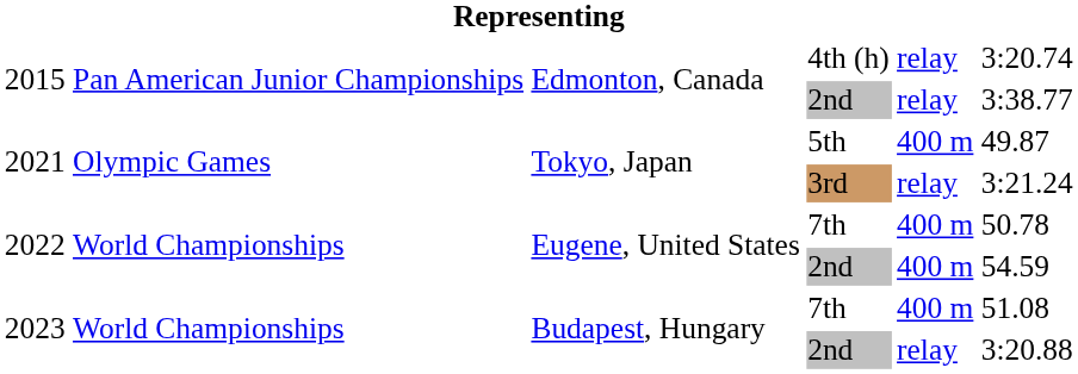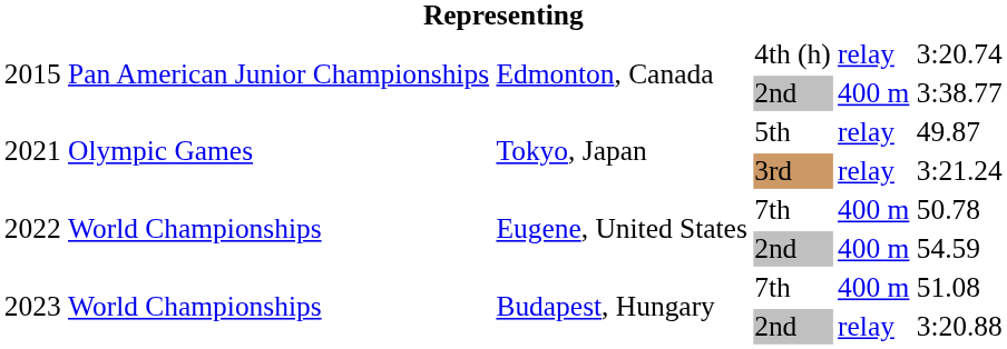 <table>
 <tr>
 <th colspan="6">Representing </th>
 </tr>
 <tr>
 <td rowspan=2>2015</td>
 <td rowspan=2><a href='#'>Pan American Junior Championships</a></td>
 <td rowspan=2><a href='#'>Edmonton</a>, Canada</td>
 <td>4th (h)</td>
 <td><a href='#'> relay</a></td>
 <td>3:20.74</td>
 </tr>
 <tr>
 <td bgcolor=silver>2nd</td>
-<td><a href='#'> relay</a></td>
+<td><a href='#'>400 m</a></td>
 <td>3:38.77</td>
 </tr>
 <tr>
 <td rowspan=2>2021</td>
 <td rowspan=2><a href='#'>Olympic Games</a></td>
 <td rowspan=2><a href='#'>Tokyo</a>, Japan</td>
 <td>5th</td>
-<td><a href='#'>400 m</a></td>
+<td><a href='#'> relay</a></td>
 <td>49.87</td>
 </tr>
 <tr>
 <td bgcolor=cc9966>3rd</td>
 <td><a href='#'> relay</a></td>
 <td>3:21.24</td>
 </tr>
 <tr>
 <td rowspan=2>2022</td>
 <td rowspan=2><a href='#'>World Championships</a></td>
 <td rowspan=2><a href='#'>Eugene</a>, United States</td>
 <td>7th</td>
 <td><a href='#'>400 m</a></td>
 <td>50.78</td>
 </tr>
 <tr>
 <td bgcolor=silver>2nd</td>
 <td><a href='#'>400 m</a></td>
 <td>54.59</td>
 </tr>
 <tr>
 <td rowspan=2>2023</td>
 <td rowspan=2><a href='#'>World Championships</a></td>
 <td rowspan=2><a href='#'>Budapest</a>, Hungary</td>
 <td>7th</td>
 <td><a href='#'>400 m</a></td>
 <td>51.08</td>
 </tr>
 <tr>
 <td bgcolor=silver>2nd</td>
 <td><a href='#'> relay</a></td>
 <td>3:20.88</td>
 </tr>
 </table>
